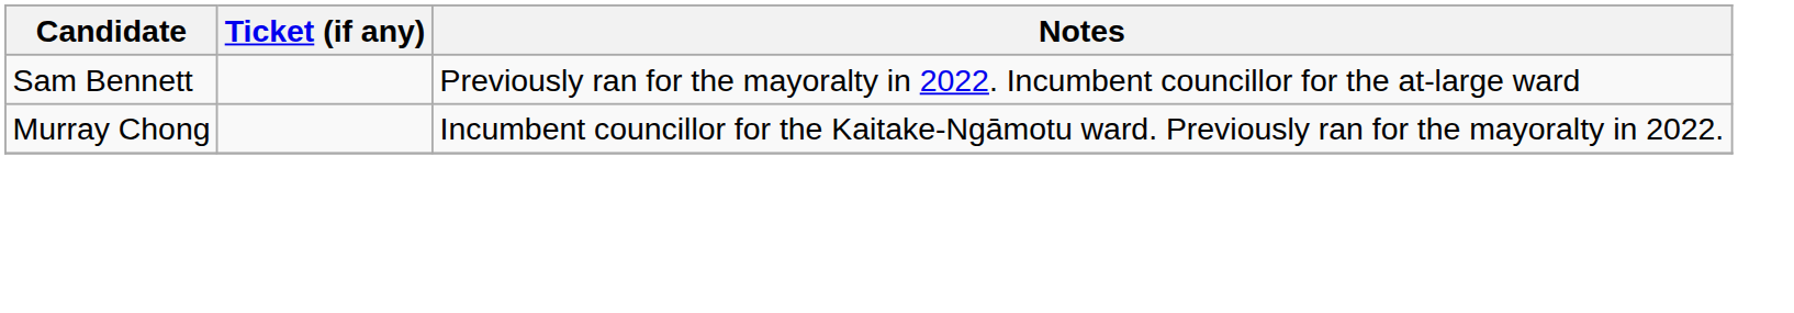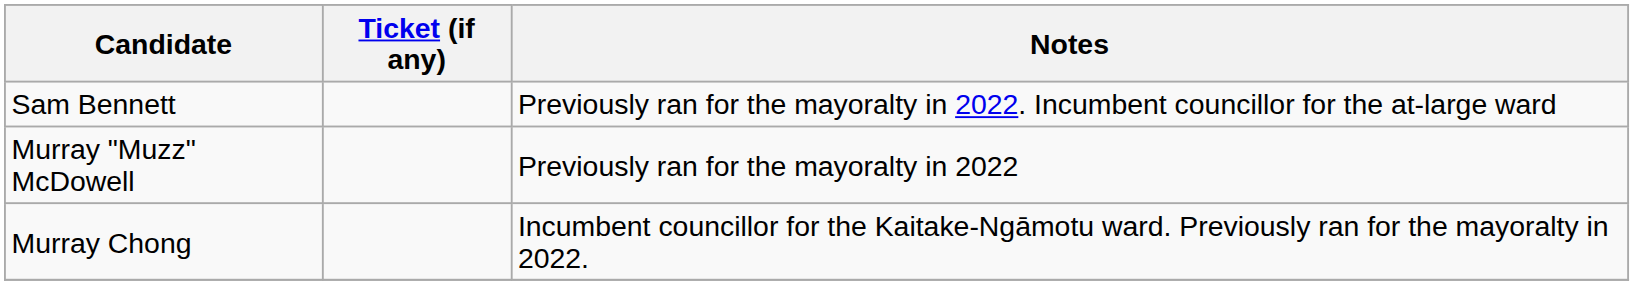 <table class="wikitable" style="font-size: 95%">
 <tr>
 <th>Candidate</th>
 <th><a href='#'>Ticket</a> (if any)</th>
 <th>Notes</th>
 </tr>
 <tr>
 <td>Sam Bennett</td>
 <td></td>
 <td>Previously ran for the mayoralty in <a href='#'>2022</a>. Incumbent councillor for the at-large ward</td>
 </tr>
 <tr>
+<td>Murray "Muzz" McDowell</td>
+<td></td>
+<td>Previously ran for the mayoralty in 2022</td>
+</tr>
+<tr>
 <td>Murray Chong</td>
 <td></td>
 <td>Incumbent councillor for the Kaitake-Ngāmotu ward. Previously ran for the mayoralty in 2022.</td>
 </tr>
 <tr>
 </tr>
 </table>
